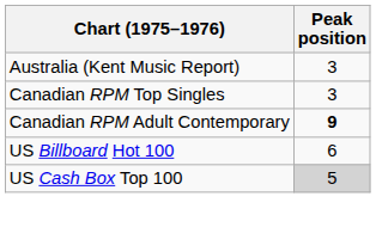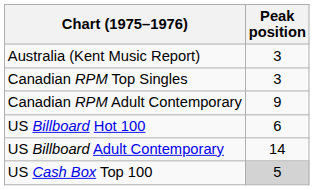 <table class="wikitable sortable">
 <tr>
 <th align="left">Chart (1975–1976)</th>
 <th align="left">Peak<br>position</th>
 </tr>
 <tr>
 <td>Australia (Kent Music Report)</td>
 <td style="text-align:center;">3</td>
 </tr>
 <tr>
 <td>Canadian <em>RPM</em> Top Singles</td>
 <td style="text-align:center;">3</td>
 </tr>
 <tr>
 <td>Canadian <em>RPM</em> Adult Contemporary</td>
-<td style="text-align:center;"><strong>9</strong></td>
+<td style="text-align:center;">9</td>
 </tr>
 <tr>
 <td>US <em><a href='#'>Billboard</a></em> <a href='#'>Hot 100</a></td>
 <td style="text-align:center;">6</td>
 </tr>
 <tr>
+<td>US <em>Billboard</em> <a href='#'>Adult Contemporary</a></td>
+<td align="center">14</td>
+</tr>
+<tr>
 <td>US <em><a href='#'>Cash Box</a></em> Top 100</td>
 <td style="background: lightgrey; text-align:center;">5</td>
 </tr>
 </table>
